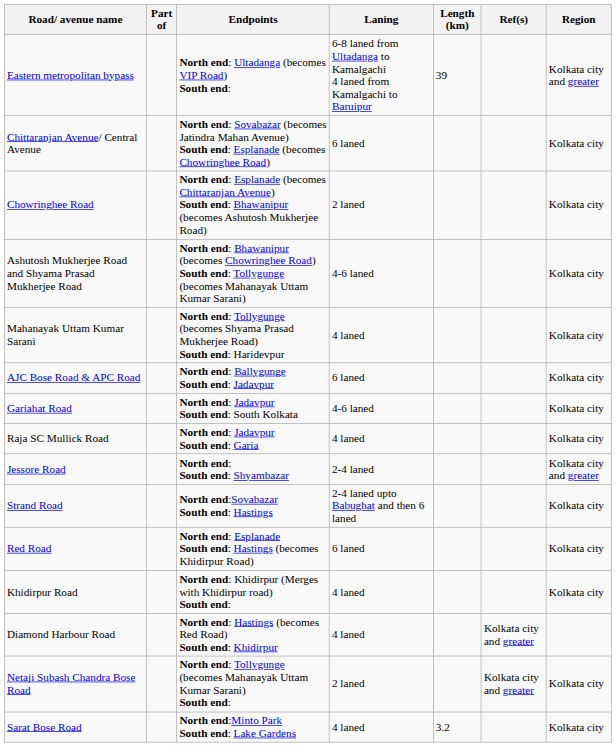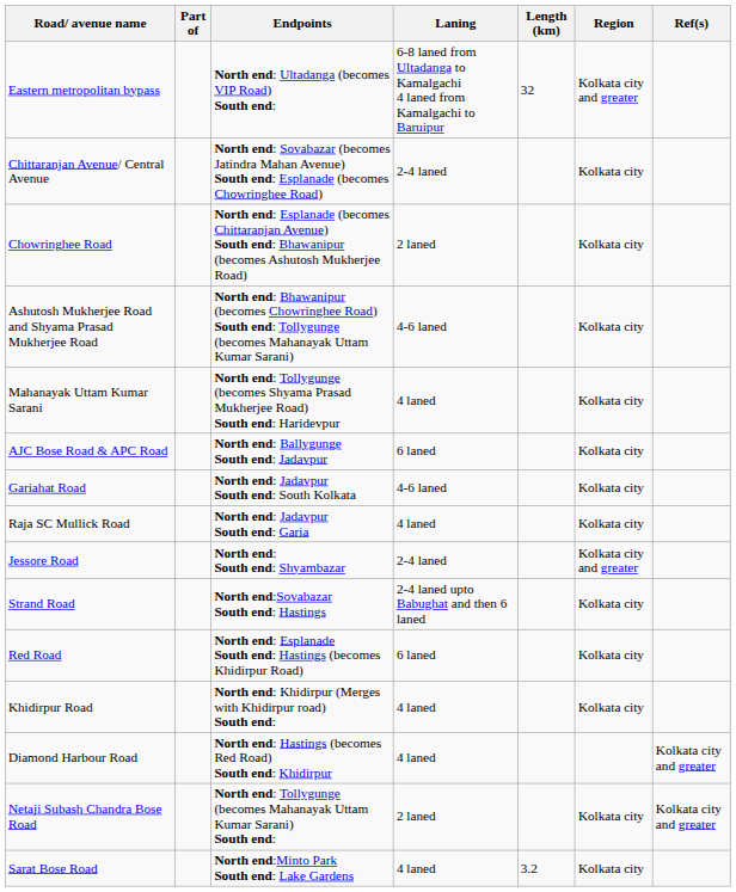 <table class="wikitable">
 <tr>
 <th>Road/ avenue name</th>
 <th>Part of</th>
 <th>Endpoints</th>
 <th>Laning</th>
 <th>Length (km)</th>
+<th>Region</th>
 <th>Ref(s)</th>
-<th>Region</th>
 </tr>
 <tr>
 <td><a href='#'>Eastern metropolitan bypass</a></td>
 <td></td>
 <td><strong>North end</strong>: <a href='#'>Ultadanga</a> (becomes <a href='#'>VIP Road</a>) <br> <strong>South end</strong>: </td>
 <td>6-8 laned from <a href='#'>Ultadanga</a> to Kamalgachi <br> 4 laned from Kamalgachi to <a href='#'>Baruipur</a></td>
-<td>39</td>
+<td>32</td>
+<td>Kolkata city and <a href='#'>greater</a></td>
 <td></td>
-<td>Kolkata city and <a href='#'>greater</a></td>
 </tr>
 <tr>
 <td><a href='#'>Chittaranjan Avenue</a>/ Central Avenue</td>
 <td></td>
 <td><strong>North end</strong>:  <a href='#'>Sovabazar</a> (becomes Jatindra Mahan Avenue) <br> <strong>South end</strong>: <a href='#'>Esplanade</a> (becomes <a href='#'>Chowringhee Road</a>)</td>
-<td>6 laned</td>
-<td></td>
+<td>2-4 laned</td>
 <td></td>
 <td>Kolkata city</td>
+<td></td>
 </tr>
 <tr>
 <td><a href='#'>Chowringhee Road</a></td>
 <td></td>
 <td><strong>North end</strong>:  <a href='#'>Esplanade</a> (becomes <a href='#'>Chittaranjan Avenue</a>)<br> <strong>South end</strong>: <a href='#'>Bhawanipur</a>  (becomes Ashutosh Mukherjee Road)</td>
 <td>2 laned</td>
 <td></td>
+<td>Kolkata city</td>
 <td></td>
-<td>Kolkata city</td>
 </tr>
 <tr>
 <td>Ashutosh Mukherjee Road and Shyama Prasad Mukherjee Road</td>
 <td></td>
 <td><strong>North end</strong>:  <a href='#'>Bhawanipur</a> (becomes <a href='#'>Chowringhee Road</a>)<br> <strong>South end</strong>: <a href='#'>Tollygunge</a>  (becomes Mahanayak Uttam Kumar Sarani)</td>
 <td>4-6 laned</td>
 <td></td>
+<td>Kolkata city</td>
 <td></td>
-<td>Kolkata city</td>
 </tr>
 <tr>
 <td>Mahanayak Uttam Kumar Sarani</td>
 <td></td>
 <td><strong>North end</strong>:  <a href='#'>Tollygunge</a> (becomes Shyama Prasad Mukherjee Road)<br> <strong>South end</strong>: Haridevpur</td>
 <td>4 laned</td>
 <td></td>
+<td>Kolkata city</td>
 <td></td>
-<td>Kolkata city</td>
 </tr>
 <tr>
 <td><a href='#'>AJC Bose Road & APC Road</a></td>
 <td></td>
 <td><strong>North end</strong>:  <a href='#'>Ballygunge</a> <br> <strong>South end</strong>: <a href='#'>Jadavpur</a></td>
 <td>6 laned</td>
 <td></td>
+<td>Kolkata city</td>
 <td></td>
-<td>Kolkata city</td>
 </tr>
 <tr>
 <td><a href='#'>Gariahat Road</a></td>
 <td></td>
 <td><strong>North end</strong>:  <a href='#'>Jadavpur</a> <br> <strong>South end</strong>: South Kolkata</td>
 <td>4-6 laned</td>
 <td></td>
+<td>Kolkata city</td>
 <td></td>
-<td>Kolkata city</td>
 </tr>
 <tr>
 <td>Raja SC Mullick Road</td>
 <td></td>
 <td><strong>North end</strong>:  <a href='#'>Jadavpur</a> <br> <strong>South end</strong>:  <a href='#'>Garia</a></td>
 <td>4 laned</td>
 <td></td>
+<td>Kolkata city</td>
 <td></td>
-<td>Kolkata city</td>
 </tr>
 <tr>
 <td><a href='#'>Jessore Road</a></td>
 <td></td>
 <td><strong>North end</strong>: <br> <strong>South end</strong>: <a href='#'>Shyambazar</a></td>
 <td>2-4 laned</td>
 <td></td>
+<td>Kolkata city and <a href='#'>greater</a></td>
 <td></td>
-<td>Kolkata city and <a href='#'>greater</a></td>
 </tr>
 <tr>
 <td><a href='#'>Strand Road</a></td>
 <td></td>
 <td><strong>North end</strong>:<a href='#'>Sovabazar</a><br> <strong>South end</strong>: <a href='#'>Hastings</a></td>
 <td>2-4 laned upto <a href='#'>Babughat</a> and then 6 laned</td>
 <td></td>
+<td>Kolkata city</td>
 <td></td>
-<td>Kolkata city</td>
 </tr>
 <tr>
 <td><a href='#'>Red Road</a></td>
 <td></td>
 <td><strong>North end</strong>: <a href='#'>Esplanade</a> <br> <strong>South end</strong>: <a href='#'>Hastings</a> (becomes Khidirpur Road)</td>
 <td>6 laned</td>
 <td></td>
+<td>Kolkata city</td>
 <td></td>
-<td>Kolkata city</td>
 </tr>
 <tr>
 <td>Khidirpur Road</td>
 <td></td>
 <td><strong>North end</strong>: Khidirpur (Merges with Khidirpur road) <br> <strong>South end</strong>: </td>
 <td>4 laned</td>
 <td></td>
+<td>Kolkata city</td>
 <td></td>
-<td>Kolkata city</td>
 </tr>
 <tr>
 <td>Diamond Harbour Road</td>
 <td></td>
 <td><strong>North end</strong>: <a href='#'>Hastings</a> (becomes Red Road) <br> <strong>South end</strong>: <a href='#'>Khidirpur</a></td>
 <td>4 laned</td>
 <td></td>
+<td></td>
 <td>Kolkata city and <a href='#'>greater</a></td>
-<td></td>
 </tr>
 <tr>
 <td><a href='#'>Netaji Subash Chandra Bose Road</a></td>
 <td></td>
 <td><strong>North end</strong>: <a href='#'>Tollygunge</a>  (becomes Mahanayak Uttam Kumar Sarani) <br> <strong>South end</strong>: </td>
 <td>2 laned</td>
 <td></td>
+<td>Kolkata city</td>
 <td>Kolkata city and <a href='#'>greater</a></td>
-<td>Kolkata city</td>
 </tr>
 <tr>
 <td><a href='#'>Sarat Bose Road</a></td>
 <td></td>
 <td><strong>North end</strong>:<a href='#'>Minto Park</a><br> <strong>South end</strong>: <a href='#'>Lake Gardens</a></td>
 <td>4 laned</td>
 <td>3.2</td>
+<td>Kolkata city</td>
 <td></td>
-<td>Kolkata city</td>
 </tr>
 </table>
